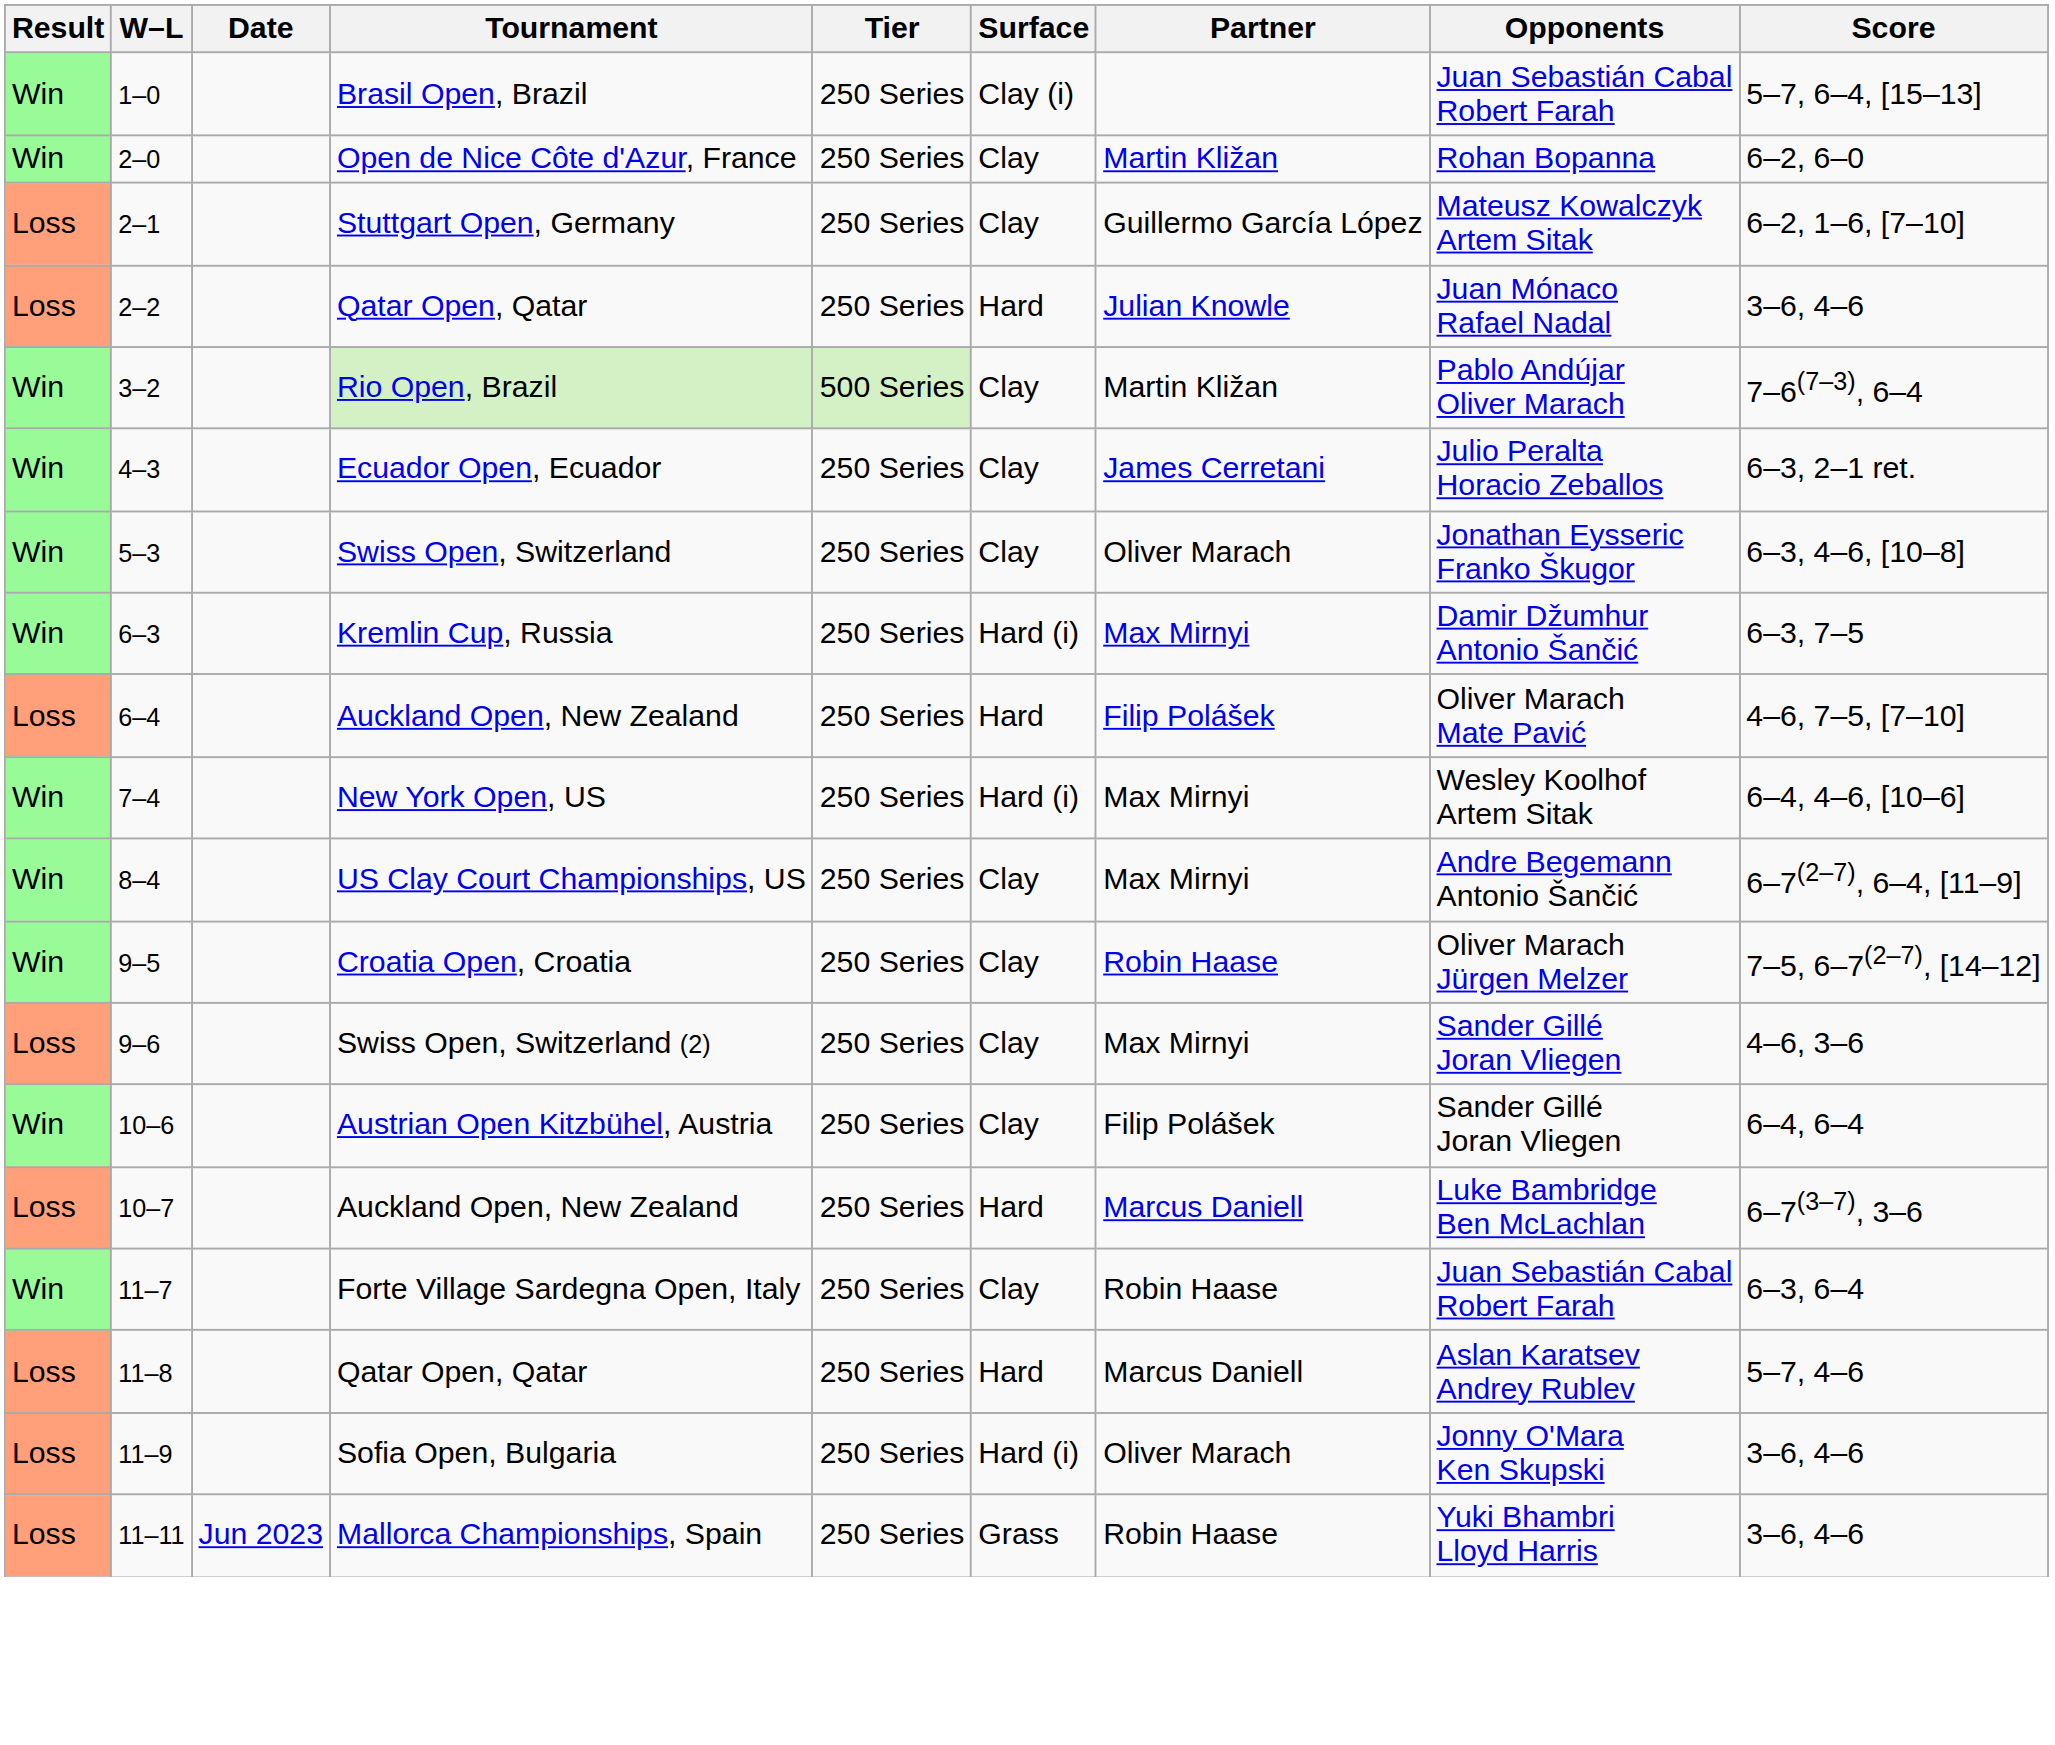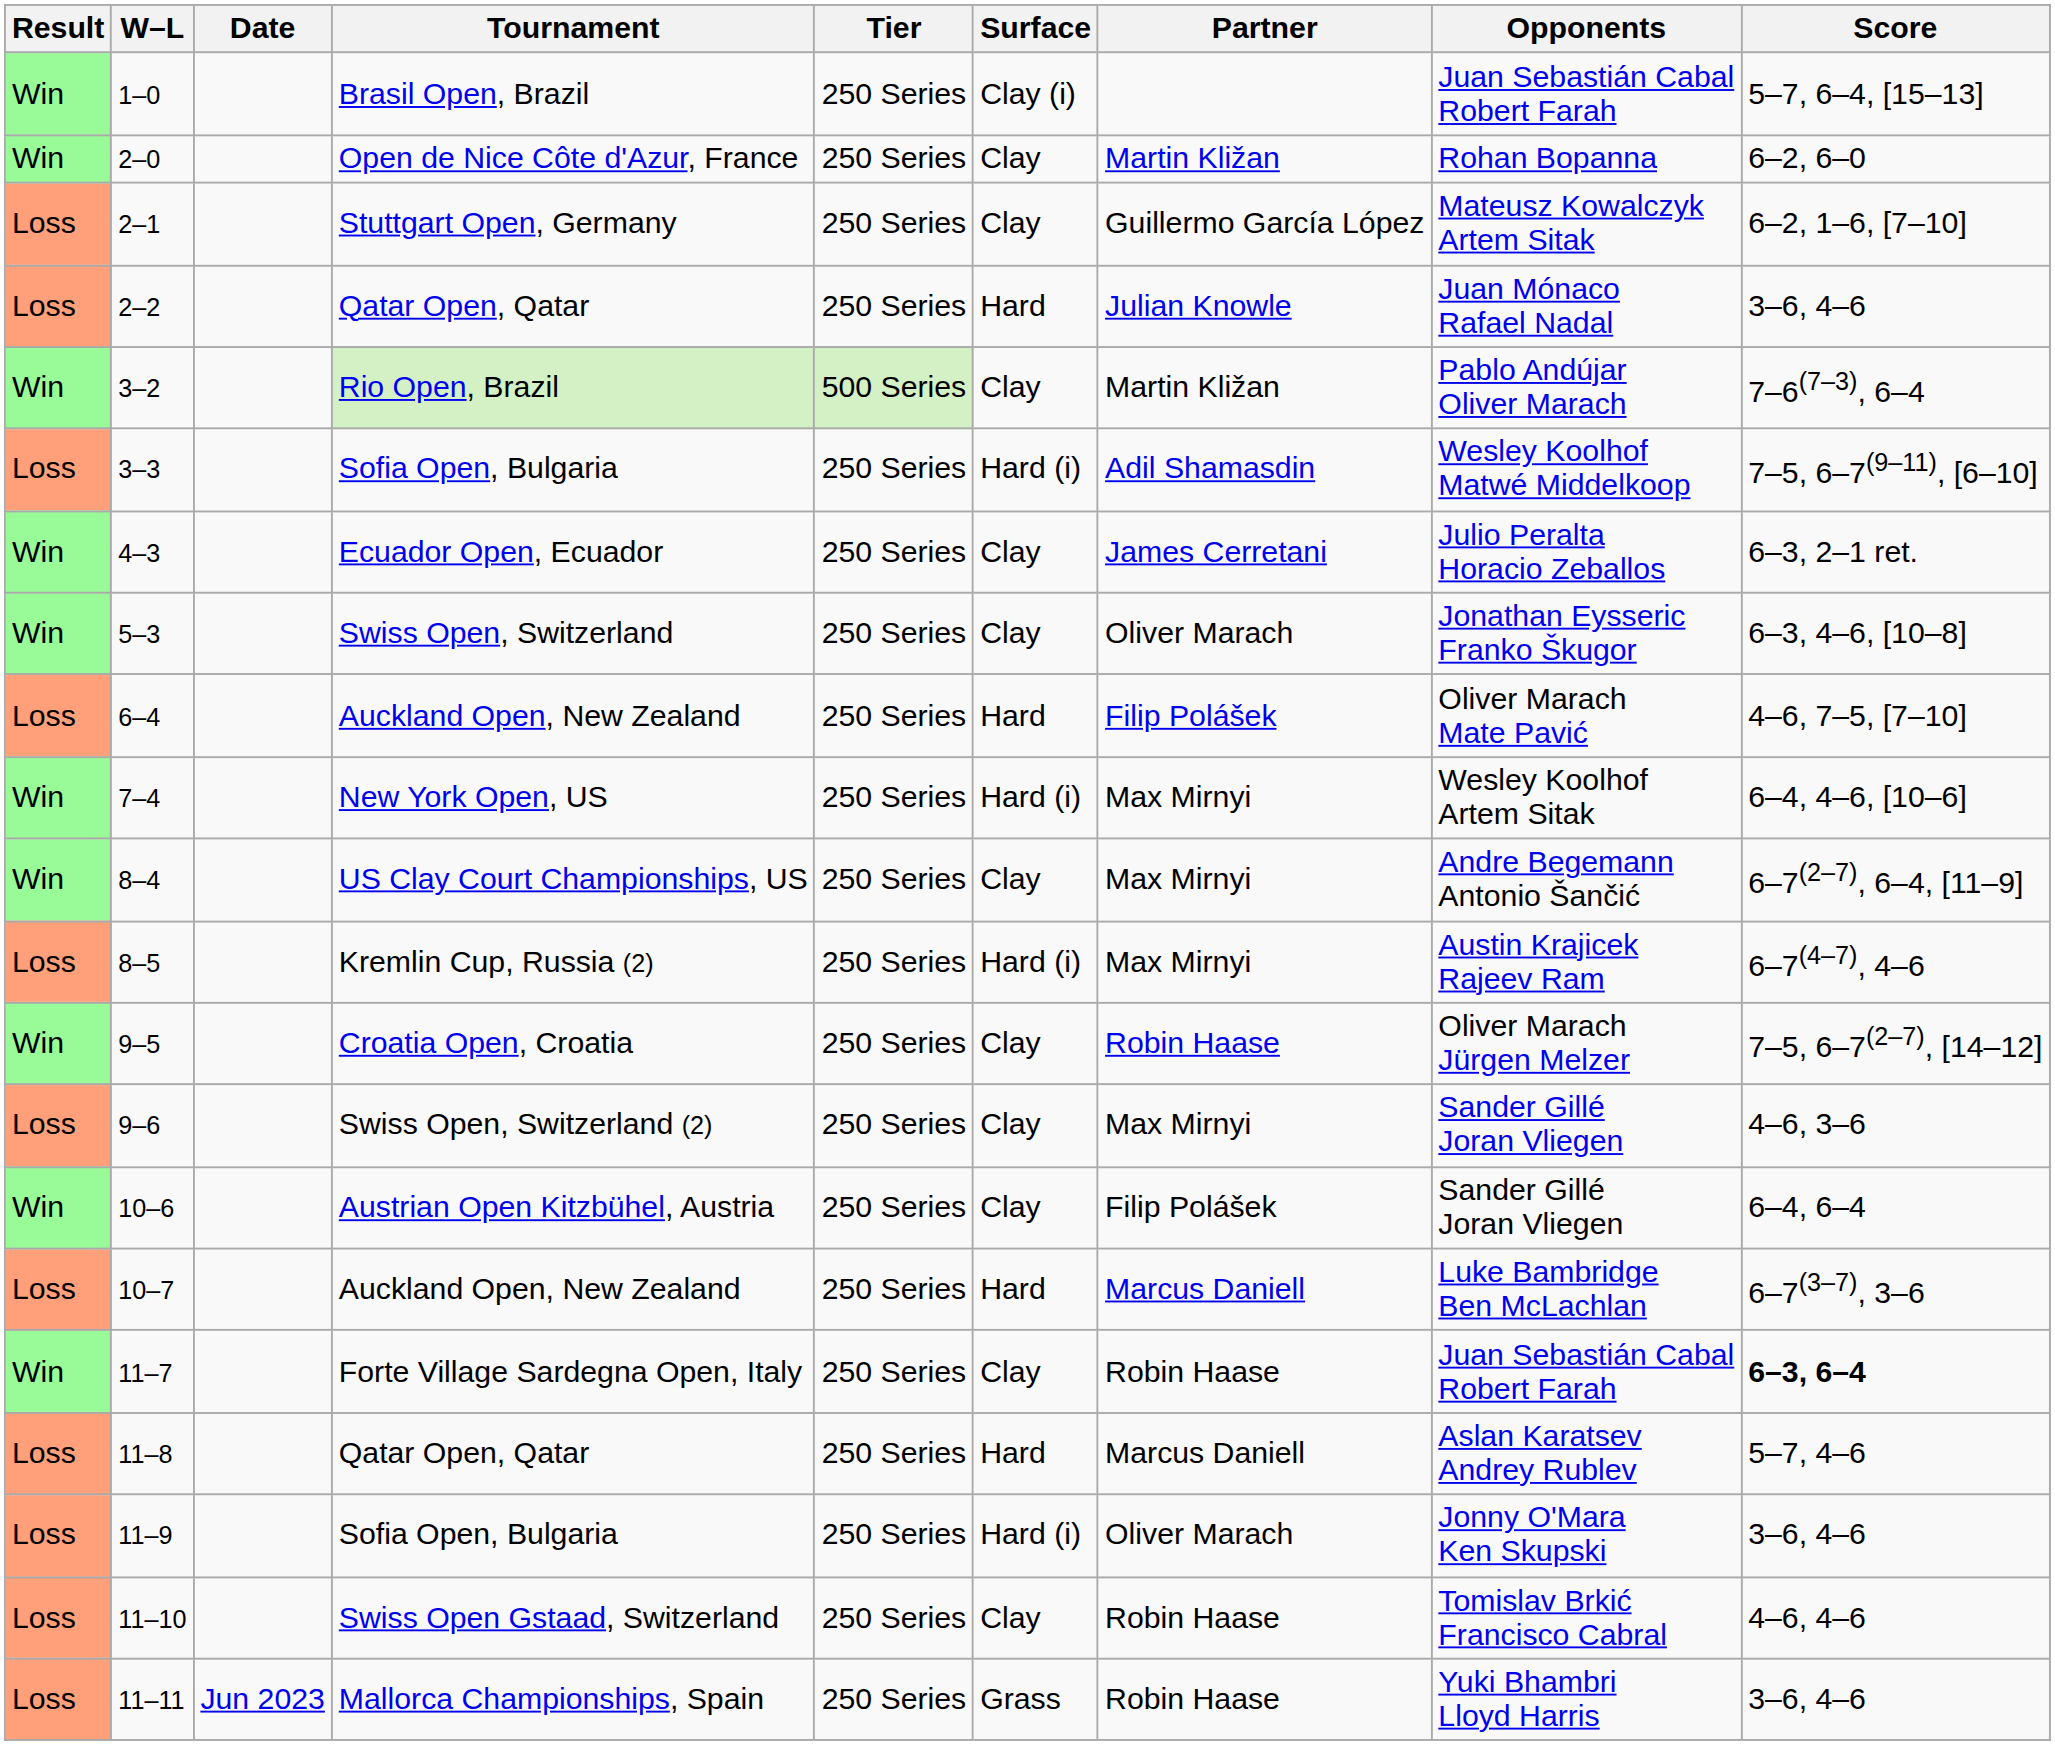 <table class="sortable wikitable">
 <tr>
 <th>Result</th>
 <th class="unsortable">W–L</th>
 <th>Date</th>
 <th>Tournament</th>
 <th>Tier</th>
 <th>Surface</th>
 <th>Partner</th>
 <th>Opponents</th>
 <th class="unsortable">Score</th>
 </tr>
 <tr>
 <td bgcolor=98FB98>Win</td>
 <td><small>1–0</small></td>
 <td><a href='#'></a></td>
 <td><a href='#'>Brasil Open</a>, Brazil</td>
 <td>250 Series</td>
 <td>Clay (i)</td>
 <td></td>
 <td> <a href='#'>Juan Sebastián Cabal</a><br> <a href='#'>Robert Farah</a></td>
 <td>5–7, 6–4, [15–13]</td>
 </tr>
 <tr>
 <td bgcolor=98FB98>Win</td>
 <td><small>2–0</small></td>
 <td><a href='#'></a></td>
 <td><a href='#'>Open de Nice Côte d'Azur</a>, France</td>
 <td>250 Series</td>
 <td>Clay</td>
 <td> <a href='#'>Martin Kližan</a></td>
 <td> <a href='#'>Rohan Bopanna</a><br></td>
 <td>6–2, 6–0</td>
 </tr>
 <tr>
 <td bgcolor=FFA07A>Loss</td>
 <td><small>2–1</small></td>
 <td><a href='#'></a></td>
 <td><a href='#'>Stuttgart Open</a>, Germany</td>
 <td>250 Series</td>
 <td>Clay</td>
 <td> Guillermo García López</td>
 <td> <a href='#'>Mateusz Kowalczyk</a><br> <a href='#'>Artem Sitak</a></td>
 <td>6–2, 1–6, [7–10]</td>
 </tr>
 <tr>
 <td bgcolor=FFA07A>Loss</td>
 <td><small>2–2</small></td>
 <td><a href='#'></a></td>
 <td><a href='#'>Qatar Open</a>, Qatar</td>
 <td>250 Series</td>
 <td>Hard</td>
 <td> <a href='#'>Julian Knowle</a></td>
 <td> <a href='#'>Juan Mónaco</a><br> <a href='#'>Rafael Nadal</a></td>
 <td>3–6, 4–6</td>
 </tr>
 <tr>
 <td bgcolor=98FB98>Win</td>
 <td><small>3–2</small></td>
 <td><a href='#'></a></td>
 <td style="background:#D4F1C5;"><a href='#'>Rio Open</a>, Brazil</td>
 <td style="background:#D4F1C5;">500 Series</td>
 <td>Clay</td>
 <td> Martin Kližan</td>
 <td> <a href='#'>Pablo Andújar</a><br> <a href='#'>Oliver Marach</a></td>
 <td>7–6<sup>(7–3)</sup>, 6–4</td>
 </tr>
 <tr>
+<td bgcolor=FFA07A>Loss</td>
+<td><small>3–3</small></td>
+<td><a href='#'></a></td>
+<td><a href='#'>Sofia Open</a>, Bulgaria</td>
+<td>250 Series</td>
+<td>Hard (i)</td>
+<td> <a href='#'>Adil Shamasdin</a></td>
+<td> <a href='#'>Wesley Koolhof</a><br> <a href='#'>Matwé Middelkoop</a></td>
+<td>7–5, 6–7<sup>(9–11)</sup>, [6–10]</td>
+</tr>
+<tr>
 <td bgcolor=98FB98>Win</td>
 <td><small>4–3</small></td>
 <td><a href='#'></a></td>
 <td><a href='#'>Ecuador Open</a>, Ecuador</td>
 <td>250 Series</td>
 <td>Clay</td>
 <td> <a href='#'>James Cerretani</a></td>
 <td> <a href='#'>Julio Peralta</a><br> <a href='#'>Horacio Zeballos</a></td>
 <td>6–3, 2–1 ret.</td>
 </tr>
 <tr>
 <td bgcolor=98FB98>Win</td>
 <td><small>5–3</small></td>
 <td><a href='#'></a></td>
 <td><a href='#'>Swiss Open</a>, Switzerland</td>
 <td>250 Series</td>
 <td>Clay</td>
 <td> Oliver Marach</td>
 <td> <a href='#'>Jonathan Eysseric</a><br> <a href='#'>Franko Škugor</a></td>
 <td>6–3, 4–6, [10–8]</td>
-</tr>
-<tr>
-<td bgcolor=98FB98>Win</td>
-<td><small>6–3</small></td>
-<td><a href='#'></a></td>
-<td><a href='#'>Kremlin Cup</a>, Russia</td>
-<td>250 Series</td>
-<td>Hard (i)</td>
-<td> <a href='#'>Max Mirnyi</a></td>
-<td> <a href='#'>Damir Džumhur</a><br> <a href='#'>Antonio Šančić</a></td>
-<td>6–3, 7–5</td>
 </tr>
 <tr>
 <td bgcolor=FFA07A>Loss</td>
 <td><small>6–4</small></td>
 <td><a href='#'></a></td>
 <td><a href='#'>Auckland Open</a>, New Zealand</td>
 <td>250 Series</td>
 <td>Hard</td>
 <td> <a href='#'>Filip Polášek</a></td>
 <td> Oliver Marach<br> <a href='#'>Mate Pavić</a></td>
 <td>4–6, 7–5, [7–10]</td>
 </tr>
 <tr>
 <td bgcolor=98FB98>Win</td>
 <td><small>7–4</small></td>
 <td><a href='#'></a></td>
 <td><a href='#'>New York Open</a>, US</td>
 <td>250 Series</td>
 <td>Hard (i)</td>
 <td> Max Mirnyi</td>
 <td> Wesley Koolhof<br> Artem Sitak</td>
 <td>6–4, 4–6, [10–6]</td>
 </tr>
 <tr>
 <td bgcolor=98FB98>Win</td>
 <td><small>8–4</small></td>
 <td><a href='#'></a></td>
 <td><a href='#'>US Clay Court Championships</a>, US</td>
 <td>250 Series</td>
 <td>Clay</td>
 <td> Max Mirnyi</td>
 <td> <a href='#'>Andre Begemann</a><br> Antonio Šančić</td>
 <td>6–7<sup>(2–7)</sup>, 6–4, [11–9]</td>
+</tr>
+<tr>
+<td bgcolor=FFA07A>Loss</td>
+<td><small>8–5</small></td>
+<td><a href='#'></a></td>
+<td>Kremlin Cup, Russia <small>(2)</small></td>
+<td>250 Series</td>
+<td>Hard (i)</td>
+<td> Max Mirnyi</td>
+<td> <a href='#'>Austin Krajicek</a><br> <a href='#'>Rajeev Ram</a></td>
+<td>6–7<sup>(4–7)</sup>, 4–6</td>
 </tr>
 <tr>
 <td bgcolor=98FB98>Win</td>
 <td><small>9–5</small></td>
 <td><a href='#'></a></td>
 <td><a href='#'>Croatia Open</a>, Croatia</td>
 <td>250 Series</td>
 <td>Clay</td>
 <td> <a href='#'>Robin Haase</a></td>
 <td> Oliver Marach<br> <a href='#'>Jürgen Melzer</a></td>
 <td>7–5, 6–7<sup>(2–7)</sup>, [14–12]</td>
 </tr>
 <tr>
 <td bgcolor=FFA07A>Loss</td>
 <td><small>9–6</small></td>
 <td><a href='#'></a></td>
 <td>Swiss Open, Switzerland <small>(2)</small></td>
 <td>250 Series</td>
 <td>Clay</td>
 <td> Max Mirnyi</td>
 <td> <a href='#'>Sander Gillé</a><br> <a href='#'>Joran Vliegen</a></td>
 <td>4–6, 3–6</td>
 </tr>
 <tr>
 <td bgcolor=98FB98>Win</td>
 <td><small>10–6</small></td>
 <td><a href='#'></a></td>
 <td><a href='#'>Austrian Open Kitzbühel</a>, Austria</td>
 <td>250 Series</td>
 <td>Clay</td>
 <td> Filip Polášek</td>
 <td> Sander Gillé<br> Joran Vliegen</td>
 <td>6–4, 6–4</td>
 </tr>
 <tr>
 <td bgcolor=FFA07A>Loss</td>
 <td><small>10–7</small></td>
 <td><a href='#'></a></td>
 <td>Auckland Open, New Zealand</td>
 <td>250 Series</td>
 <td>Hard</td>
 <td> <a href='#'>Marcus Daniell</a></td>
 <td> <a href='#'>Luke Bambridge</a> <br> <a href='#'>Ben McLachlan</a></td>
 <td>6–7<sup>(3–7)</sup>, 3–6</td>
 </tr>
 <tr>
 <td bgcolor=98FB98>Win</td>
 <td><small>11–7</small></td>
 <td><a href='#'></a></td>
 <td>Forte Village Sardegna Open, Italy</td>
 <td>250 Series</td>
 <td>Clay</td>
 <td> Robin Haase</td>
 <td> <a href='#'>Juan Sebastián Cabal</a><br> <a href='#'>Robert Farah</a></td>
-<td>6–3, 6–4</td>
+<td><strong>6–3, 6–4</strong></td>
 </tr>
 <tr>
 <td bgcolor=FFA07A>Loss</td>
 <td><small>11–8</small></td>
 <td><a href='#'></a></td>
 <td>Qatar Open, Qatar</td>
 <td>250 Series</td>
 <td>Hard</td>
 <td> Marcus Daniell</td>
 <td> <a href='#'>Aslan Karatsev</a><br> <a href='#'>Andrey Rublev</a></td>
 <td>5–7, 4–6</td>
 </tr>
 <tr>
 <td bgcolor=FFA07A>Loss</td>
 <td><small>11–9</small></td>
 <td><a href='#'></a></td>
 <td>Sofia Open, Bulgaria</td>
 <td>250 Series</td>
 <td>Hard (i)</td>
 <td> Oliver Marach</td>
 <td> <a href='#'>Jonny O'Mara</a><br> <a href='#'>Ken Skupski</a></td>
 <td>3–6, 4–6</td>
 </tr>
 <tr>
 <td bgcolor=FFA07A>Loss</td>
+<td><small>11–10</small></td>
+<td><a href='#'></a></td>
+<td><a href='#'>Swiss Open Gstaad</a>, Switzerland</td>
+<td>250 Series</td>
+<td>Clay</td>
+<td> Robin Haase</td>
+<td> <a href='#'>Tomislav Brkić</a><br> <a href='#'>Francisco Cabral</a></td>
+<td>4–6, 4–6</td>
+</tr>
+<tr>
+<td bgcolor=FFA07A>Loss</td>
 <td><small>11–11</small></td>
 <td><a href='#'>Jun 2023</a></td>
 <td><a href='#'>Mallorca Championships</a>, Spain</td>
 <td>250 Series</td>
 <td>Grass</td>
 <td> Robin Haase</td>
 <td> <a href='#'>Yuki Bhambri</a> <br>  <a href='#'>Lloyd Harris</a></td>
 <td>3–6, 4–6</td>
 </tr>
 </table>
